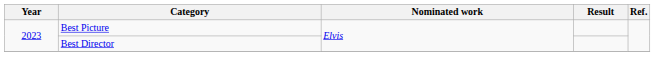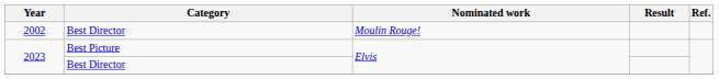 <table class=wikitable>
 <tr>
 <th scope="col" style="width:5em;">Year</th>
 <th scope="col" style="width:26em;">Category</th>
 <th scope="col" style="width:25em;">Nominated work</th>
 <th scope="col" style="width:5em;">Result</th>
 <th>Ref.</th>
+</tr>
+<tr>
+<td style="text-align:center;"><a href='#'>2002</a></td>
+<td><a href='#'>Best Director</a></td>
+<td><em><a href='#'>Moulin Rouge!</a></em></td>
+<td></td>
+<td></td>
 </tr>
 <tr>
 <td style="text-align:center;" rowspan="2"><a href='#'>2023</a></td>
 <td><a href='#'>Best Picture</a></td>
 <td rowspan="2"><em><a href='#'>Elvis</a></em></td>
 <td></td>
 <td rowspan="2"></td>
 </tr>
 <tr>
 <td><a href='#'>Best Director</a></td>
 <td></td>
 </tr>
 <tr>
 </tr>
 </table>
